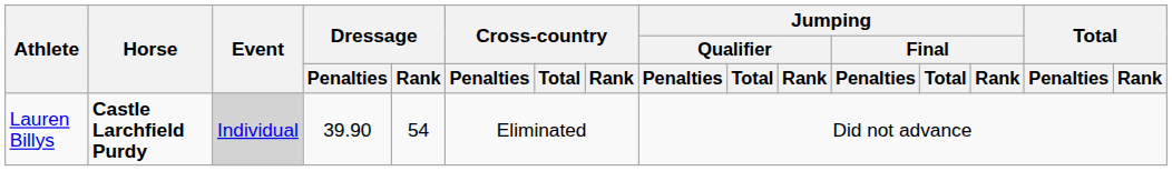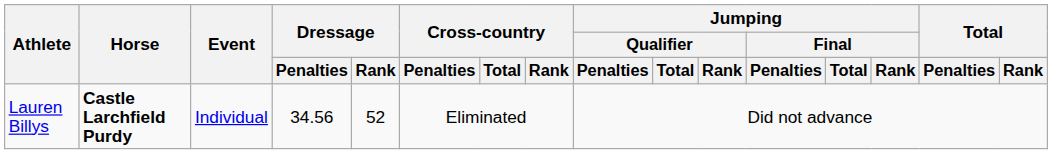 <table class=wikitable style="font-size:90%">
 <tr>
 <th rowspan="3">Athlete</th>
 <th rowspan="3">Horse</th>
 <th rowspan="3">Event</th>
 <th colspan="2" rowspan="2">Dressage</th>
 <th colspan="3" rowspan="2">Cross-country</th>
 <th colspan="6">Jumping</th>
 <th colspan="2" rowspan="2">Total</th>
 </tr>
 <tr style="font-size:95%">
 <th colspan="3">Qualifier</th>
 <th colspan="3">Final</th>
 </tr>
 <tr style="font-size:95%">
 <th>Penalties</th>
 <th>Rank</th>
 <th>Penalties</th>
 <th>Total</th>
 <th>Rank</th>
 <th>Penalties</th>
 <th>Total</th>
 <th>Rank</th>
 <th>Penalties</th>
 <th>Total</th>
 <th>Rank</th>
 <th>Penalties</th>
 <th>Rank</th>
 </tr>
 <tr align=center>
 <td align=left><a href='#'>Lauren Billys</a></td>
 <td align=left><strong>Castle Larchfield Purdy</strong></td>
-<td align=left style="background: lightgrey;"><a href='#'>Individual</a></td>
-<td>39.90</td>
-<td>54</td>
+<td align=left><a href='#'>Individual</a></td>
+<td>34.56</td>
+<td>52</td>
 <td colspan="3">Eliminated</td>
 <td colspan="8">Did not advance</td>
 </tr>
 </table>
